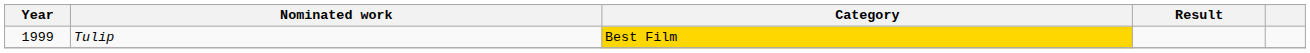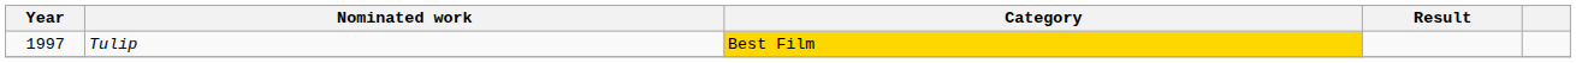 <table class="wikitable" style="width:100%;">
 <tr>
 <th width=5%>Year</th>
 <th style="width:40%;">Nominated work</th>
 <th style="width:40%;">Category</th>
 <th style="width:10%;">Result</th>
 <th width=3%></th>
 </tr>
 <tr>
-<td style="text-align:center">1999</td>
+<td style="text-align:center">1997</td>
 <td><em>Tulip</em></td>
 <td style="background: gold;">Best Film</td>
 <td></td>
 <td style=text-align:center></td>
 </tr>
 <tr>
 </tr>
 </table>
